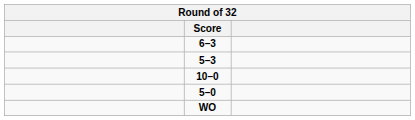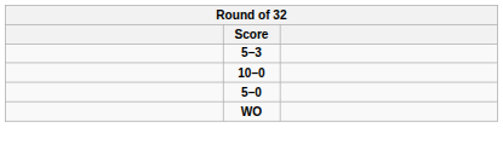 <table class="wikitable" style="text-align: center; font-size:90% ">
 <tr>
 <th colspan=3>Round of 32</th>
 </tr>
 <tr>
 <th align="right" width="250"></th>
 <th width="60">Score</th>
 <th align="left" width="250"></th>
-</tr>
-<tr>
-<td align=left><strong></strong></td>
-<td align=center><strong>6–3</strong></td>
-<td align=left></td>
 </tr>
 <tr>
 <td align=left><strong></strong></td>
 <td align=center><strong>5–3</strong></td>
 <td align=left></td>
 </tr>
 <tr>
 <td align=left><strong></strong></td>
 <td align=center><strong>10–0</strong></td>
 <td align=left></td>
 </tr>
 <tr>
 <td align=left><strong></strong></td>
 <td align=center><strong>5–0</strong></td>
 <td align=left></td>
 </tr>
 <tr>
 <td align=left></td>
 <td align=center><strong>WO</strong></td>
 <td align=left><strong></strong></td>
 </tr>
 </table>
